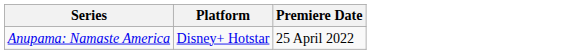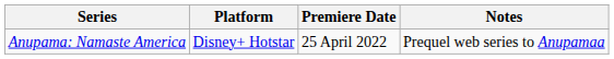 <table class="wikitable sortable">
 <tr>
 <th>Series</th>
 <th>Platform</th>
 <th>Premiere Date</th>
+<th>Notes</th>
 </tr>
 <tr>
 <td><em><a href='#'>Anupama: Namaste America</a></em></td>
 <td><a href='#'>Disney+ Hotstar</a></td>
 <td>25 April 2022</td>
+<td>Prequel web series to <em><a href='#'>Anupamaa</a></em></td>
 </tr>
 </table>
